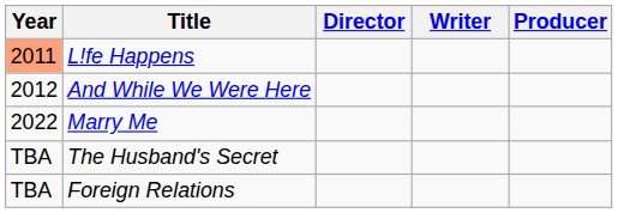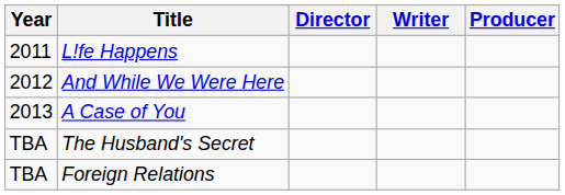 <table class="wikitable">
 <tr>
 <th>Year</th>
 <th>Title</th>
 <th width="65"><a href='#'>Director</a></th>
 <th width="65"><a href='#'>Writer</a></th>
 <th><a href='#'>Producer</a></th>
 </tr>
 <tr>
-<td style="background: lightsalmon;">2011</td>
+<td>2011</td>
 <td><em><a href='#'>L!fe Happens</a></em></td>
 <td></td>
 <td></td>
 <td></td>
 </tr>
 <tr>
 <td>2012</td>
 <td><em><a href='#'>And While We Were Here</a></em></td>
 <td></td>
 <td></td>
 <td></td>
 </tr>
 <tr>
-<td>2022</td>
-<td><em><a href='#'>Marry Me</a></em></td>
+<td>2013</td>
+<td><em><a href='#'>A Case of You</a></em></td>
 <td></td>
 <td></td>
 <td></td>
 </tr>
 <tr>
 <td>TBA</td>
 <td><em>The Husband's Secret</em></td>
 <td></td>
 <td></td>
 <td></td>
 </tr>
 <tr>
 <td>TBA</td>
 <td><em>Foreign Relations</em></td>
 <td></td>
 <td></td>
 <td></td>
 </tr>
 </table>
